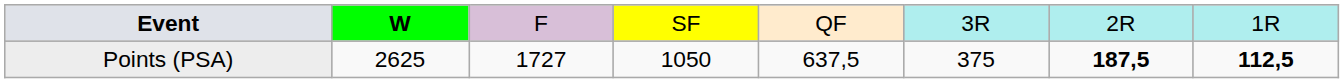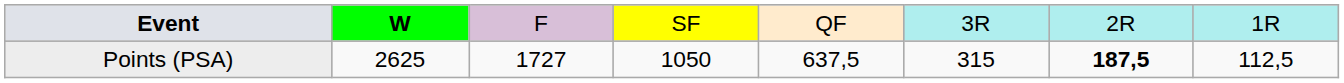 <table class=wikitable style=font-size:90%;text-align:center>
 <tr>
 <td width=200 colspan=1 bgcolor=#dfe2e9><strong>Event</strong></td>
 <td width=80 bgcolor=lime><strong>W</strong></td>
 <td width=85 bgcolor=#D8BFD8>F</td>
 <td width=85 bgcolor=#FFFF00>SF</td>
 <td width=85 bgcolor=#ffebcd>QF</td>
 <td width=85 bgcolor=#afeeee>3R</td>
 <td width=85 bgcolor=#afeeee>2R</td>
 <td width=85 bgcolor=#afeeee>1R</td>
 </tr>
 <tr>
 <td bgcolor=#EDEDED>Points (PSA)</td>
 <td>2625</td>
 <td>1727</td>
 <td>1050</td>
 <td>637,5</td>
-<td>375</td>
+<td>315</td>
 <td><strong>187,5</strong></td>
-<td><strong>112,5</strong></td>
+<td>112,5</td>
 </tr>
 </table>
